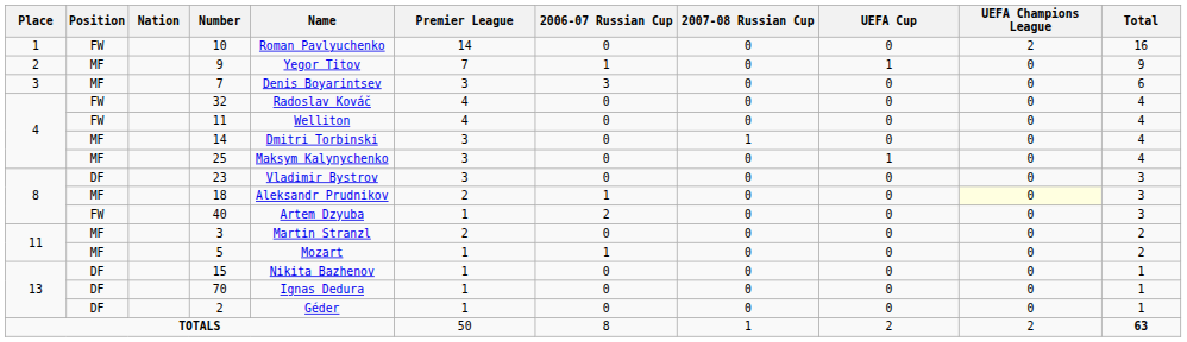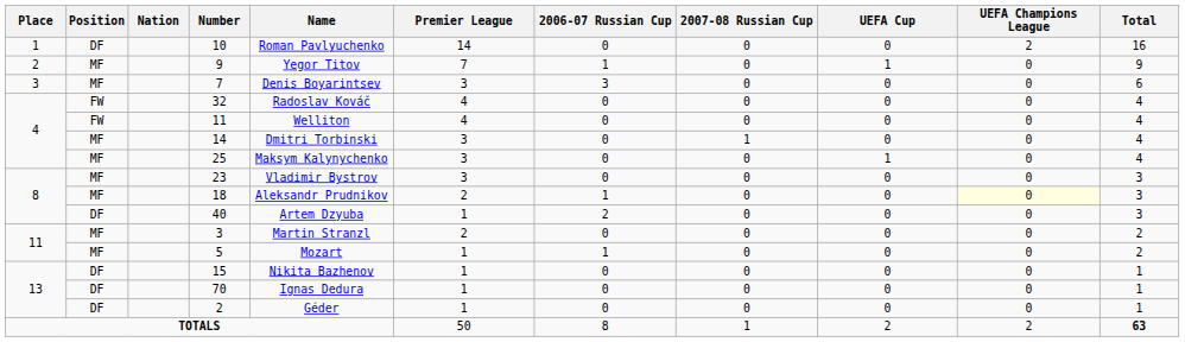 <table class="wikitable" style="font-size: 95%; text-align: center;">
 <tr>
 <th width=60>Place</th>
 <th width=60>Position</th>
 <th width=60>Nation</th>
 <th width=60>Number</th>
 <th width=150>Name</th>
 <th width=150>Premier League</th>
 <th width=150>2006-07 Russian Cup</th>
 <th width=150>2007-08 Russian Cup</th>
 <th width=150>UEFA Cup</th>
 <th width=150>UEFA Champions League</th>
 <th width=80>Total</th>
 </tr>
 <tr>
 <td>1</td>
-<td>FW</td>
+<td>DF</td>
 <td></td>
 <td>10</td>
 <td><a href='#'>Roman Pavlyuchenko</a></td>
 <td>14</td>
 <td>0</td>
 <td>0</td>
 <td>0</td>
 <td>2</td>
 <td>16</td>
 </tr>
 <tr>
 <td>2</td>
 <td>MF</td>
 <td></td>
 <td>9</td>
 <td><a href='#'>Yegor Titov</a></td>
 <td>7</td>
 <td>1</td>
 <td>0</td>
 <td>1</td>
 <td>0</td>
 <td>9</td>
 </tr>
 <tr>
 <td>3</td>
 <td>MF</td>
 <td></td>
 <td>7</td>
 <td><a href='#'>Denis Boyarintsev</a></td>
 <td>3</td>
 <td>3</td>
 <td>0</td>
 <td>0</td>
 <td>0</td>
 <td>6</td>
 </tr>
 <tr>
 <td rowspan="4">4</td>
 <td>FW</td>
 <td></td>
 <td>32</td>
 <td><a href='#'>Radoslav Kováč</a></td>
 <td>4</td>
 <td>0</td>
 <td>0</td>
 <td>0</td>
 <td>0</td>
 <td>4</td>
 </tr>
 <tr>
 <td>FW</td>
 <td></td>
 <td>11</td>
 <td><a href='#'>Welliton</a></td>
 <td>4</td>
 <td>0</td>
 <td>0</td>
 <td>0</td>
 <td>0</td>
 <td>4</td>
 </tr>
 <tr>
 <td>MF</td>
 <td></td>
 <td>14</td>
 <td><a href='#'>Dmitri Torbinski</a></td>
 <td>3</td>
 <td>0</td>
 <td>1</td>
 <td>0</td>
 <td>0</td>
 <td>4</td>
 </tr>
 <tr>
 <td>MF</td>
 <td></td>
 <td>25</td>
 <td><a href='#'>Maksym Kalynychenko</a></td>
 <td>3</td>
 <td>0</td>
 <td>0</td>
 <td>1</td>
 <td>0</td>
 <td>4</td>
 </tr>
 <tr>
 <td rowspan="3">8</td>
-<td>DF</td>
+<td>MF</td>
 <td></td>
 <td>23</td>
 <td><a href='#'>Vladimir Bystrov</a></td>
 <td>3</td>
 <td>0</td>
 <td>0</td>
 <td>0</td>
 <td>0</td>
 <td>3</td>
 </tr>
 <tr>
 <td>MF</td>
 <td></td>
 <td>18</td>
 <td><a href='#'>Aleksandr Prudnikov</a></td>
 <td>2</td>
 <td>1</td>
 <td>0</td>
 <td>0</td>
 <td style="background: lightyellow;">0</td>
 <td>3</td>
 </tr>
 <tr>
-<td>FW</td>
+<td>DF</td>
 <td></td>
 <td>40</td>
 <td><a href='#'>Artem Dzyuba</a></td>
 <td>1</td>
 <td>2</td>
 <td>0</td>
 <td>0</td>
 <td>0</td>
 <td>3</td>
 </tr>
 <tr>
 <td rowspan="2">11</td>
 <td>MF</td>
 <td></td>
 <td>3</td>
 <td><a href='#'>Martin Stranzl</a></td>
 <td>2</td>
 <td>0</td>
 <td>0</td>
 <td>0</td>
 <td>0</td>
 <td>2</td>
 </tr>
 <tr>
 <td>MF</td>
 <td></td>
 <td>5</td>
 <td><a href='#'>Mozart</a></td>
 <td>1</td>
 <td>1</td>
 <td>0</td>
 <td>0</td>
 <td>0</td>
 <td>2</td>
 </tr>
 <tr>
 <td rowspan="3">13</td>
 <td>DF</td>
 <td></td>
 <td>15</td>
 <td><a href='#'>Nikita Bazhenov</a></td>
 <td>1</td>
 <td>0</td>
 <td>0</td>
 <td>0</td>
 <td>0</td>
 <td>1</td>
 </tr>
 <tr>
 <td>DF</td>
 <td></td>
 <td>70</td>
 <td><a href='#'>Ignas Dedura</a></td>
 <td>1</td>
 <td>0</td>
 <td>0</td>
 <td>0</td>
 <td>0</td>
 <td>1</td>
 </tr>
 <tr>
 <td>DF</td>
 <td></td>
 <td>2</td>
 <td><a href='#'>Géder</a></td>
 <td>1</td>
 <td>0</td>
 <td>0</td>
 <td>0</td>
 <td>0</td>
 <td>1</td>
 </tr>
 <tr>
 <td colspan="5"><strong>TOTALS</strong></td>
 <td>50</td>
 <td>8</td>
 <td>1</td>
 <td>2</td>
 <td>2</td>
 <td><strong>63</strong></td>
 </tr>
 </table>
